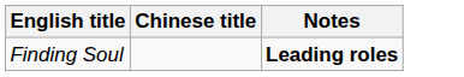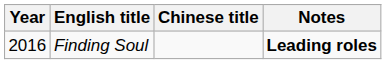 <table class="wikitable sortable">
 <tr>
+<th>Year</th>
 <th>English title</th>
 <th>Chinese title</th>
 <th>Notes</th>
 </tr>
 <tr>
+<td>2016</td>
 <td><em>Finding Soul</em></td>
 <td></td>
 <td><strong>Leading roles</strong></td>
 </tr>
 </table>
